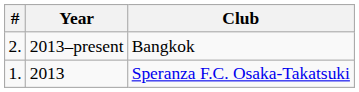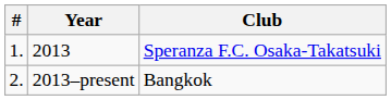 <table class="wikitable">
 <tr>
 <th>#</th>
 <th>Year</th>
 <th>Club</th>
 </tr>
 <tr>
+<td>1.</td>
+<td>2013</td>
+<td><a href='#'>Speranza F.C. Osaka-Takatsuki</a></td>
+</tr>
+<tr>
 <td>2.</td>
 <td>2013–present</td>
 <td>Bangkok</td>
 </tr>
-<tr>
-<td>1.</td>
-<td>2013</td>
-<td><a href='#'>Speranza F.C. Osaka-Takatsuki</a></td>
-</tr>
 </table>
